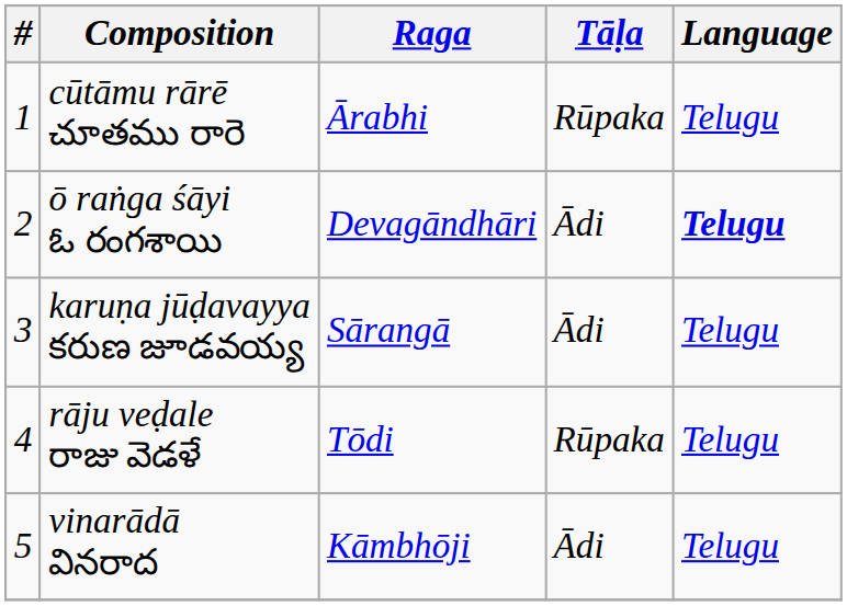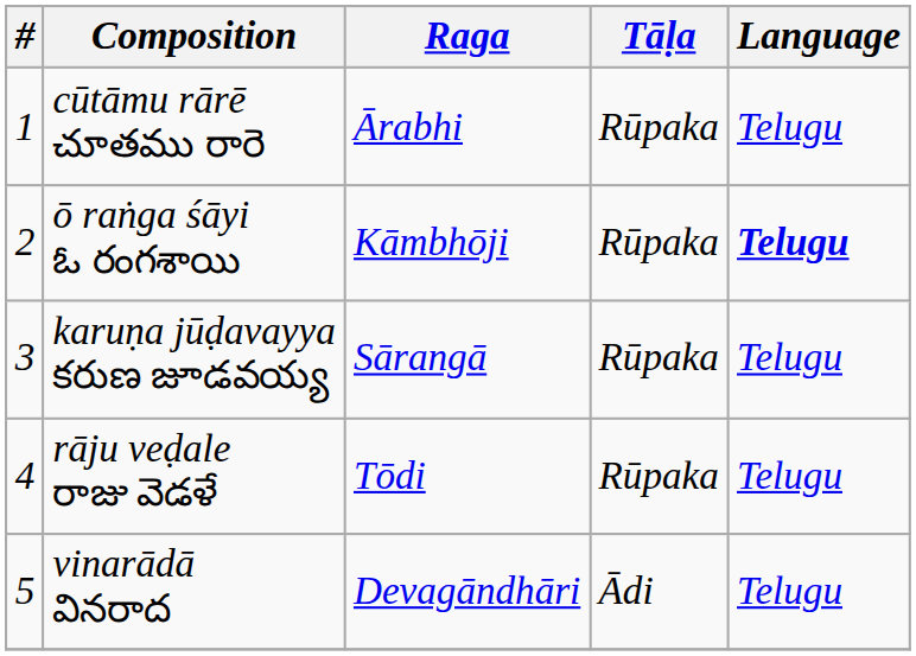 <table class="wikitable">
 <tr>
 <th><em>#</em></th>
 <th><em>Composition</em></th>
 <th><em><a href='#'>Raga</a></em></th>
 <th><em><a href='#'>Tāḷa</a></em></th>
 <th><em>Language</em></th>
 </tr>
 <tr>
 <td><em>1</em></td>
 <td><em>cūtāmu rārē</em> <br>చూతము రారె</td>
 <td><em><a href='#'>Ārabhi</a></em></td>
 <td><em>Rūpaka</em></td>
 <td><em><a href='#'>Telugu</a></em></td>
 </tr>
 <tr>
 <td><em>2</em></td>
 <td><em>ō raṅga śāyi</em><br>ఓ రంగశాయి</td>
-<td><em><a href='#'>Devagāndhāri</a></em></td>
-<td><em>Ādi</em></td>
+<td><em><a href='#'>Kāmbhōji</a></em></td>
+<td><em>Rūpaka</em></td>
 <td><strong><em><a href='#'>Telugu</a></em></strong></td>
 </tr>
 <tr>
 <td><em>3</em></td>
 <td><em>karuṇa jūḍavayya</em><br>కరుణ జూడవయ్య</td>
 <td><em><a href='#'>Sārangā</a></em></td>
-<td><em>Ādi</em></td>
+<td><em>Rūpaka</em></td>
 <td><em><a href='#'>Telugu</a></em></td>
 </tr>
 <tr>
 <td><em>4</em></td>
 <td><em>rāju veḍale</em><br>రాజు వెడళే</td>
 <td><em><a href='#'>Tōdi</a></em></td>
 <td><em>Rūpaka</em></td>
 <td><em><a href='#'>Telugu</a></em></td>
 </tr>
 <tr>
 <td><em>5</em></td>
 <td><em>vinarādā</em><br>వినరాద</td>
-<td><em><a href='#'>Kāmbhōji</a></em></td>
+<td><em><a href='#'>Devagāndhāri</a></em></td>
 <td><em>Ādi</em></td>
 <td><em><a href='#'>Telugu</a></em></td>
 </tr>
 <tr>
 </tr>
 </table>
